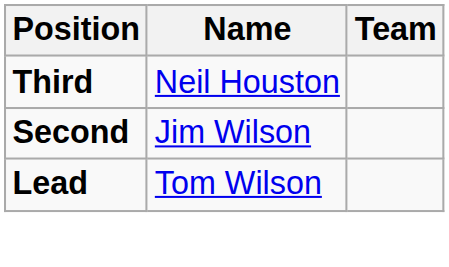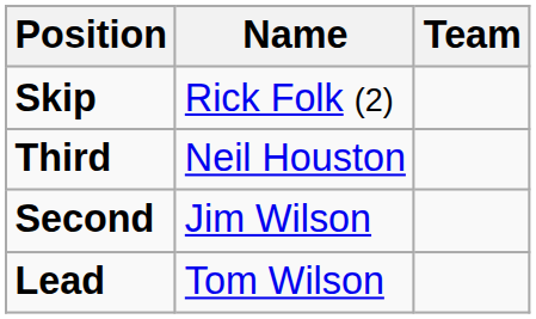 <table class="wikitable">
 <tr>
 <th><strong>Position</strong></th>
 <th><strong>Name</strong></th>
 <th><strong>Team</strong></th>
+</tr>
+<tr>
+<td><strong>Skip</strong></td>
+<td><a href='#'>Rick Folk</a> <small>(2)</small></td>
+<td></td>
 </tr>
 <tr>
 <td><strong>Third</strong></td>
 <td><a href='#'>Neil Houston</a></td>
 <td></td>
 </tr>
 <tr>
 <td><strong>Second</strong></td>
 <td><a href='#'>Jim Wilson</a></td>
 <td></td>
 </tr>
 <tr>
 <td><strong>Lead</strong></td>
 <td><a href='#'>Tom Wilson</a></td>
 <td></td>
 </tr>
 </table>
